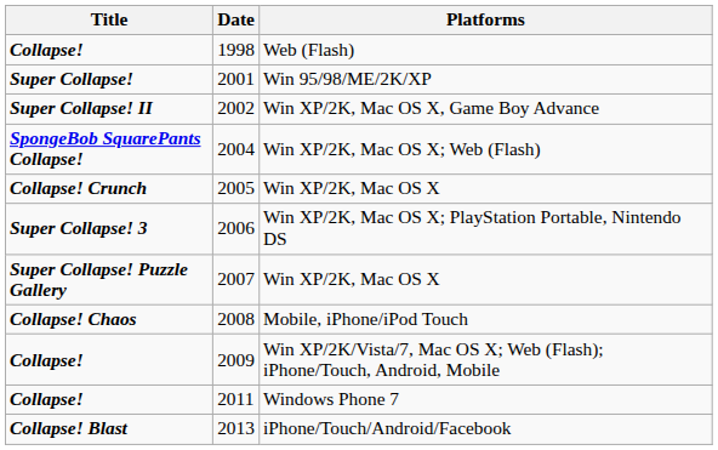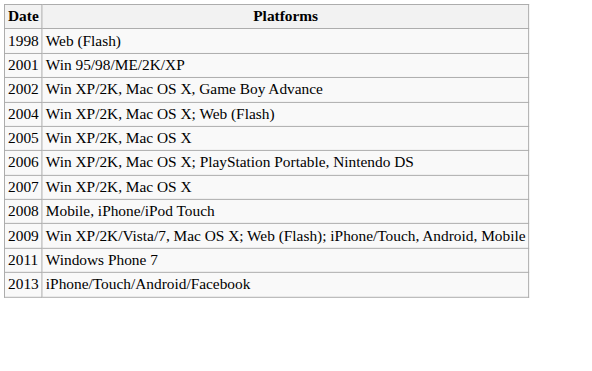 <table class="wikitable" border="1">
 <tr>
-<th>Title</th>
 <th>Date</th>
 <th>Platforms</th>
 </tr>
 <tr>
-<td><strong><em>Collapse!</em></strong></td>
 <td>1998</td>
 <td>Web (Flash)</td>
 </tr>
 <tr>
-<td><strong><em>Super Collapse!</em></strong></td>
 <td>2001</td>
 <td>Win 95/98/ME/2K/XP</td>
 </tr>
 <tr>
-<td><strong><em>Super Collapse! II</em></strong></td>
 <td>2002</td>
 <td>Win XP/2K, Mac OS X, Game Boy Advance</td>
 </tr>
 <tr>
-<td><strong><em><a href='#'>SpongeBob SquarePants</a> Collapse!</em></strong></td>
 <td>2004</td>
 <td>Win XP/2K, Mac OS X; Web (Flash)</td>
 </tr>
 <tr>
-<td><strong><em>Collapse! Crunch</em></strong></td>
 <td>2005</td>
 <td>Win XP/2K, Mac OS X</td>
 </tr>
 <tr>
-<td><strong><em>Super Collapse! 3</em></strong></td>
 <td>2006</td>
 <td>Win XP/2K, Mac OS X; PlayStation Portable, Nintendo DS</td>
 </tr>
 <tr>
-<td><strong><em>Super Collapse! Puzzle Gallery</em></strong></td>
 <td>2007</td>
 <td>Win XP/2K, Mac OS X</td>
 </tr>
 <tr>
-<td><strong><em>Collapse! Chaos</em></strong></td>
 <td>2008</td>
 <td>Mobile, iPhone/iPod Touch</td>
 </tr>
 <tr>
-<td><strong><em>Collapse!</em></strong></td>
 <td>2009</td>
 <td>Win XP/2K/Vista/7, Mac OS X; Web (Flash); iPhone/Touch, Android, Mobile</td>
 </tr>
 <tr>
-<td><strong><em>Collapse!</em></strong></td>
 <td>2011</td>
 <td>Windows Phone 7</td>
 </tr>
 <tr>
-<td><strong><em>Collapse! Blast</em></strong></td>
 <td>2013</td>
 <td>iPhone/Touch/Android/Facebook</td>
 </tr>
 </table>
